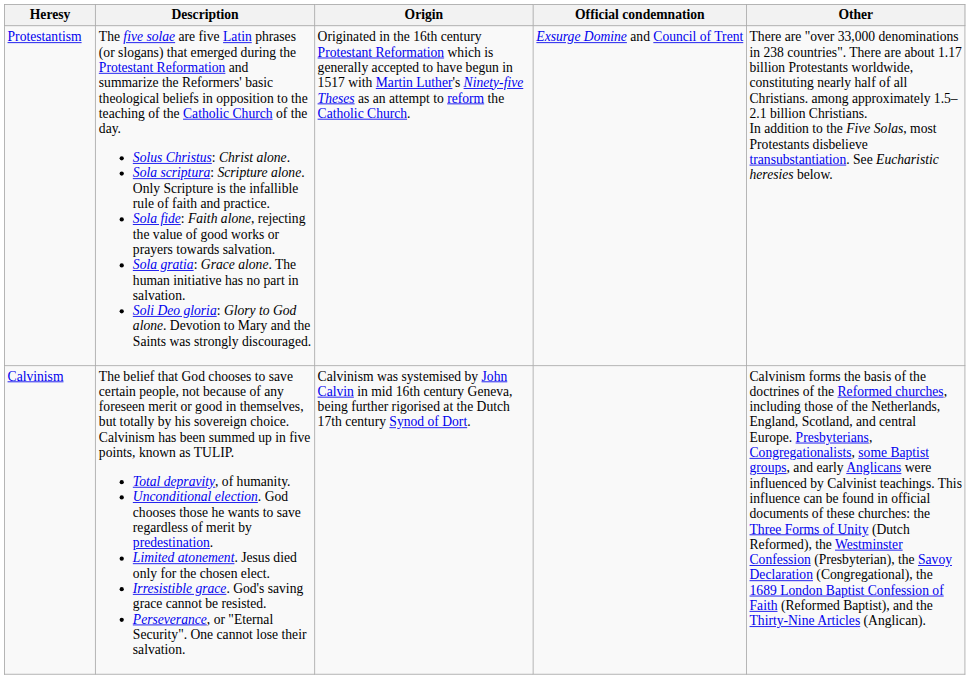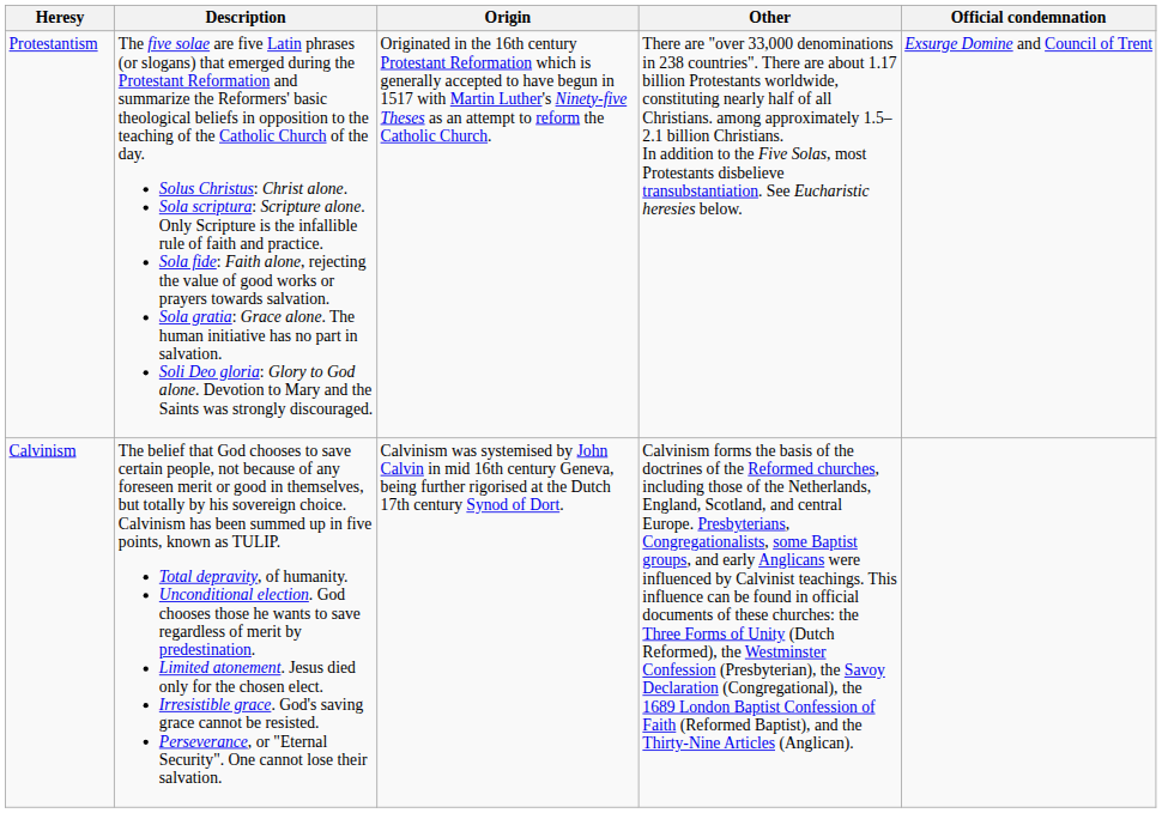 <table class="wikitable">
 <tr style="background:#ccc;">
 <th style="width:100px;">Heresy</th>
 <th style="width:250px;">Description</th>
 <th style="width:250px;">Origin</th>
+<th style="width:250px;">Other</th>
 <th>Official condemnation</th>
-<th style="width:250px;">Other</th>
 </tr>
 <tr valign="top">
 <td><a href='#'>Protestantism</a></td>
 <td>The <em><a href='#'>five solae</a></em> are five <a href='#'>Latin</a> phrases (or slogans) that emerged during the <a href='#'>Protestant Reformation</a> and summarize the Reformers' basic theological beliefs in opposition to the teaching of the <a href='#'>Catholic Church</a> of the day.<br><ul><li><em><a href='#'>Solus Christus</a></em>: <em>Christ alone</em>.</li><li><em><a href='#'>Sola scriptura</a></em>: <em>Scripture alone</em>. Only Scripture is the infallible rule of faith and practice.</li><li><em><a href='#'>Sola fide</a></em>: <em>Faith alone</em>, rejecting the value of good works or prayers towards salvation.</li><li><em><a href='#'>Sola gratia</a></em>: <em>Grace alone</em>. The human initiative has no part in salvation.</li><li><em><a href='#'>Soli Deo gloria</a></em>: <em>Glory to God alone</em>. Devotion to Mary and the Saints was strongly discouraged.</li></ul></td>
 <td>Originated in the 16th century <a href='#'>Protestant Reformation</a> which is generally accepted to have begun in 1517 with <a href='#'>Martin Luther</a>'s <em><a href='#'>Ninety-five Theses</a></em> as an attempt to <a href='#'>reform</a> the <a href='#'>Catholic Church</a>.</td>
+<td>There are "over 33,000 denominations in 238 countries". There are about 1.17 billion Protestants worldwide, constituting nearly half of all Christians. among approximately 1.5–2.1 billion Christians.<br>In addition to the <em>Five Solas</em>, most Protestants disbelieve <a href='#'>transubstantiation</a>. See <em>Eucharistic heresies</em> below.</td>
 <td><em><a href='#'>Exsurge Domine</a></em> and <a href='#'>Council of Trent</a></td>
-<td>There are "over 33,000 denominations in 238 countries". There are about 1.17 billion Protestants worldwide, constituting nearly half of all Christians. among approximately 1.5–2.1 billion Christians.<br>In addition to the <em>Five Solas</em>, most Protestants disbelieve <a href='#'>transubstantiation</a>. See <em>Eucharistic heresies</em> below.</td>
 </tr>
 <tr valign="top">
 <td><a href='#'>Calvinism</a></td>
 <td>The belief that God chooses to save certain people, not because of any foreseen merit or good in themselves, but totally by his sovereign choice. Calvinism has been summed up in five points, known as TULIP.<br><ul><li><em><a href='#'>Total depravity</a></em>, of humanity.</li><li><em><a href='#'>Unconditional election</a></em>. God chooses those he wants to save regardless of merit by <a href='#'>predestination</a>.</li><li><em><a href='#'>Limited atonement</a></em>. Jesus died only for the chosen elect.</li><li><em><a href='#'>Irresistible grace</a></em>. God's saving grace cannot be resisted.</li><li><em><a href='#'>Perseverance</a></em>, or "Eternal Security". One cannot lose their salvation.</li></ul></td>
 <td>Calvinism was systemised by <a href='#'>John Calvin</a> in mid 16th century Geneva, being further rigorised at the Dutch 17th century <a href='#'>Synod of Dort</a>.</td>
+<td>Calvinism forms the basis of the doctrines of the <a href='#'>Reformed churches</a>, including those of the Netherlands, England, Scotland, and central Europe. <a href='#'>Presbyterians</a>, <a href='#'>Congregationalists</a>, <a href='#'>some Baptist groups</a>, and early <a href='#'>Anglicans</a> were influenced by Calvinist teachings. This influence can be found in official documents of these churches: the <a href='#'>Three Forms of Unity</a> (Dutch Reformed), the <a href='#'>Westminster Confession</a> (Presbyterian), the <a href='#'>Savoy Declaration</a> (Congregational), the <a href='#'>1689 London Baptist Confession of Faith</a> (Reformed Baptist), and the <a href='#'>Thirty-Nine Articles</a> (Anglican).</td>
 <td></td>
-<td>Calvinism forms the basis of the doctrines of the <a href='#'>Reformed churches</a>, including those of the Netherlands, England, Scotland, and central Europe. <a href='#'>Presbyterians</a>, <a href='#'>Congregationalists</a>, <a href='#'>some Baptist groups</a>, and early <a href='#'>Anglicans</a> were influenced by Calvinist teachings. This influence can be found in official documents of these churches: the <a href='#'>Three Forms of Unity</a> (Dutch Reformed), the <a href='#'>Westminster Confession</a> (Presbyterian), the <a href='#'>Savoy Declaration</a> (Congregational), the <a href='#'>1689 London Baptist Confession of Faith</a> (Reformed Baptist), and the <a href='#'>Thirty-Nine Articles</a> (Anglican).</td>
 </tr>
 </table>
